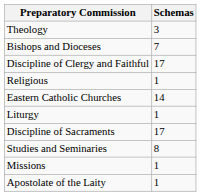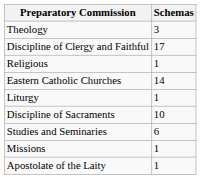 <table class="wikitable">
 <tr>
 <th>Preparatory Commission</th>
 <th>Schemas</th>
 </tr>
 <tr>
 <td>Theology</td>
 <td>3</td>
-</tr>
-<tr>
-<td>Bishops and Dioceses</td>
-<td>7</td>
 </tr>
 <tr>
 <td>Discipline of Clergy and Faithful</td>
 <td>17</td>
 </tr>
 <tr>
 <td>Religious</td>
 <td>1</td>
 </tr>
 <tr>
 <td>Eastern Catholic Churches</td>
 <td>14</td>
 </tr>
 <tr>
 <td>Liturgy</td>
 <td>1</td>
 </tr>
 <tr>
 <td>Discipline of Sacraments</td>
-<td>17</td>
+<td>10</td>
 </tr>
 <tr>
 <td>Studies and Seminaries</td>
-<td>8</td>
+<td>6</td>
 </tr>
 <tr>
 <td>Missions</td>
 <td>1</td>
 </tr>
 <tr>
 <td>Apostolate of the Laity</td>
 <td>1</td>
 </tr>
 </table>
